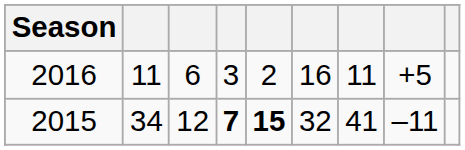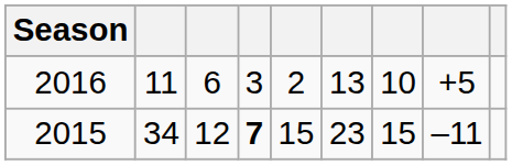 <table class="wikitable" style="text-align:center;">
 <tr>
 <th>Season</th>
 <th></th>
 <th></th>
 <th></th>
 <th></th>
 <th></th>
 <th></th>
 <th></th>
 <th></th>
 </tr>
 <tr>
 <td>2016</td>
 <td>11</td>
 <td>6</td>
 <td>3</td>
 <td>2</td>
-<td>16</td>
-<td>11</td>
+<td>13</td>
+<td>10</td>
 <td>+5</td>
 <td></td>
 </tr>
 <tr>
 <td>2015</td>
 <td>34</td>
 <td>12</td>
 <td><strong>7</strong></td>
-<td><strong>15</strong></td>
-<td>32</td>
-<td>41</td>
+<td>15</td>
+<td>23</td>
+<td>15</td>
 <td>–11</td>
 <td></td>
 </tr>
 </table>
